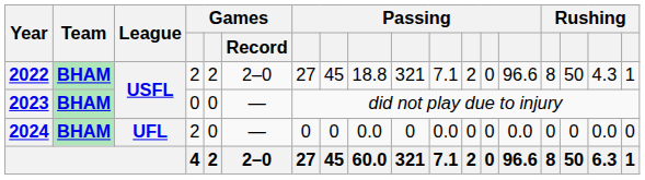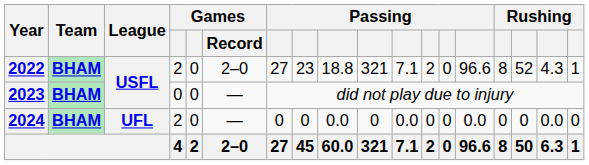 <table class="wikitable" style="text-align:center;">
 <tr>
 <th rowspan="2">Year</th>
 <th rowspan="2">Team</th>
 <th rowspan="2">League</th>
 <th colspan="3">Games</th>
 <th colspan="8">Passing</th>
 <th colspan="4">Rushing</th>
 </tr>
 <tr>
 <th></th>
 <th></th>
 <th>Record</th>
 <th></th>
 <th></th>
 <th></th>
 <th></th>
 <th></th>
 <th></th>
 <th></th>
 <th></th>
 <th></th>
 <th></th>
 <th></th>
 <th></th>
 </tr>
 <tr>
 <th><a href='#'>2022</a></th>
 <th style="background:#afe6ba"><a href='#'>BHAM</a></th>
 <th rowspan="2"><a href='#'>USFL</a></th>
 <td>2</td>
-<td>2</td>
+<td>0</td>
 <td>2–0</td>
 <td>27</td>
-<td>45</td>
+<td>23</td>
 <td>18.8</td>
 <td>321</td>
 <td>7.1</td>
 <td>2</td>
 <td>0</td>
 <td>96.6</td>
 <td>8</td>
-<td>50</td>
+<td>52</td>
 <td>4.3</td>
 <td>1</td>
 </tr>
 <tr>
 <th><a href='#'>2023</a></th>
 <th style="background:#afe6ba"><a href='#'>BHAM</a></th>
 <td>0</td>
 <td>0</td>
 <td>—</td>
 <td colspan="12"><em>did not play due to injury</em></td>
 </tr>
 <tr>
 <th><a href='#'>2024</a></th>
 <th style="background:#afe6ba"><a href='#'>BHAM</a></th>
 <th><a href='#'>UFL</a></th>
 <td>2</td>
 <td>0</td>
 <td>—</td>
 <td>0</td>
 <td>0</td>
 <td>0.0</td>
 <td>0</td>
 <td>0.0</td>
 <td>0</td>
 <td>0</td>
 <td>0.0</td>
 <td>0</td>
 <td>0</td>
 <td>0.0</td>
 <td>0</td>
 </tr>
 <tr>
 <th colspan="3"></th>
 <th>4</th>
 <th>2</th>
 <th>2–0</th>
 <th>27</th>
 <th>45</th>
 <th>60.0</th>
 <th>321</th>
 <th>7.1</th>
 <th>2</th>
 <th>0</th>
 <th>96.6</th>
 <th>8</th>
 <th>50</th>
 <th>6.3</th>
 <th>1</th>
 </tr>
 </table>
